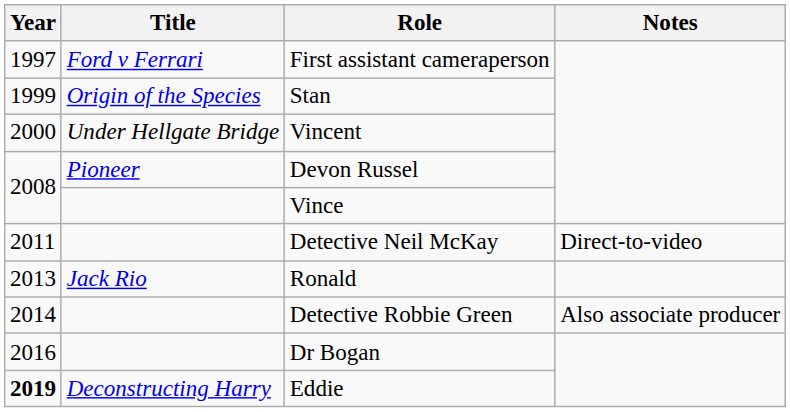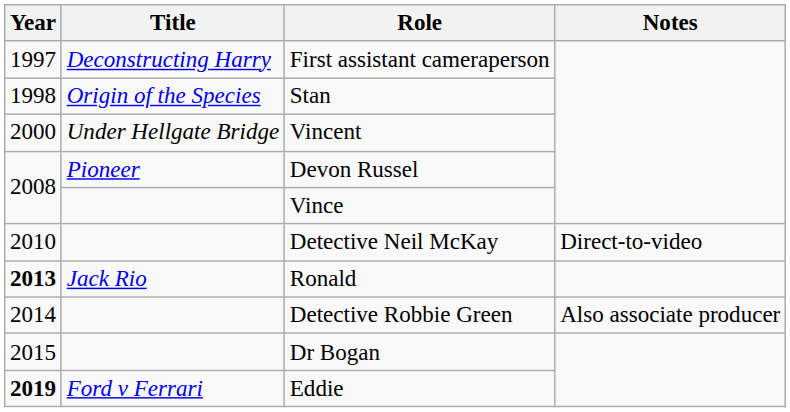 <table class="wikitable sortable">
 <tr>
 <th>Year</th>
 <th>Title</th>
 <th>Role</th>
 <th class="unsortable">Notes</th>
 </tr>
 <tr>
 <td>1997</td>
-<td><em><a href='#'>Ford v Ferrari</a></em></td>
+<td><em><a href='#'>Deconstructing Harry</a></em></td>
 <td>First assistant cameraperson</td>
 <td rowspan="5"></td>
 </tr>
 <tr>
-<td>1999</td>
+<td>1998</td>
 <td><em><a href='#'>Origin of the Species</a></em></td>
 <td>Stan</td>
 </tr>
 <tr>
 <td>2000</td>
 <td><em>Under Hellgate Bridge</em></td>
 <td>Vincent</td>
 </tr>
 <tr>
 <td rowspan="2">2008</td>
 <td><em><a href='#'>Pioneer</a></em></td>
 <td>Devon Russel</td>
 </tr>
 <tr>
 <td><em></em></td>
 <td>Vince</td>
 </tr>
 <tr>
-<td>2011</td>
+<td>2010</td>
 <td><em></em></td>
 <td>Detective Neil McKay</td>
 <td>Direct-to-video</td>
 </tr>
 <tr>
-<td>2013</td>
+<td><strong>2013</strong></td>
 <td><em><a href='#'>Jack Rio</a></em></td>
 <td>Ronald</td>
 <td></td>
 </tr>
 <tr>
 <td>2014</td>
 <td><em></em></td>
 <td>Detective Robbie Green</td>
 <td>Also associate producer</td>
 </tr>
 <tr>
-<td>2016</td>
+<td>2015</td>
 <td><em></em></td>
 <td>Dr Bogan</td>
 <td rowspan="2"></td>
 </tr>
 <tr>
 <td><strong>2019</strong></td>
-<td><em><a href='#'>Deconstructing Harry</a></em></td>
+<td><em><a href='#'>Ford v Ferrari</a></em></td>
 <td>Eddie</td>
 </tr>
 </table>
